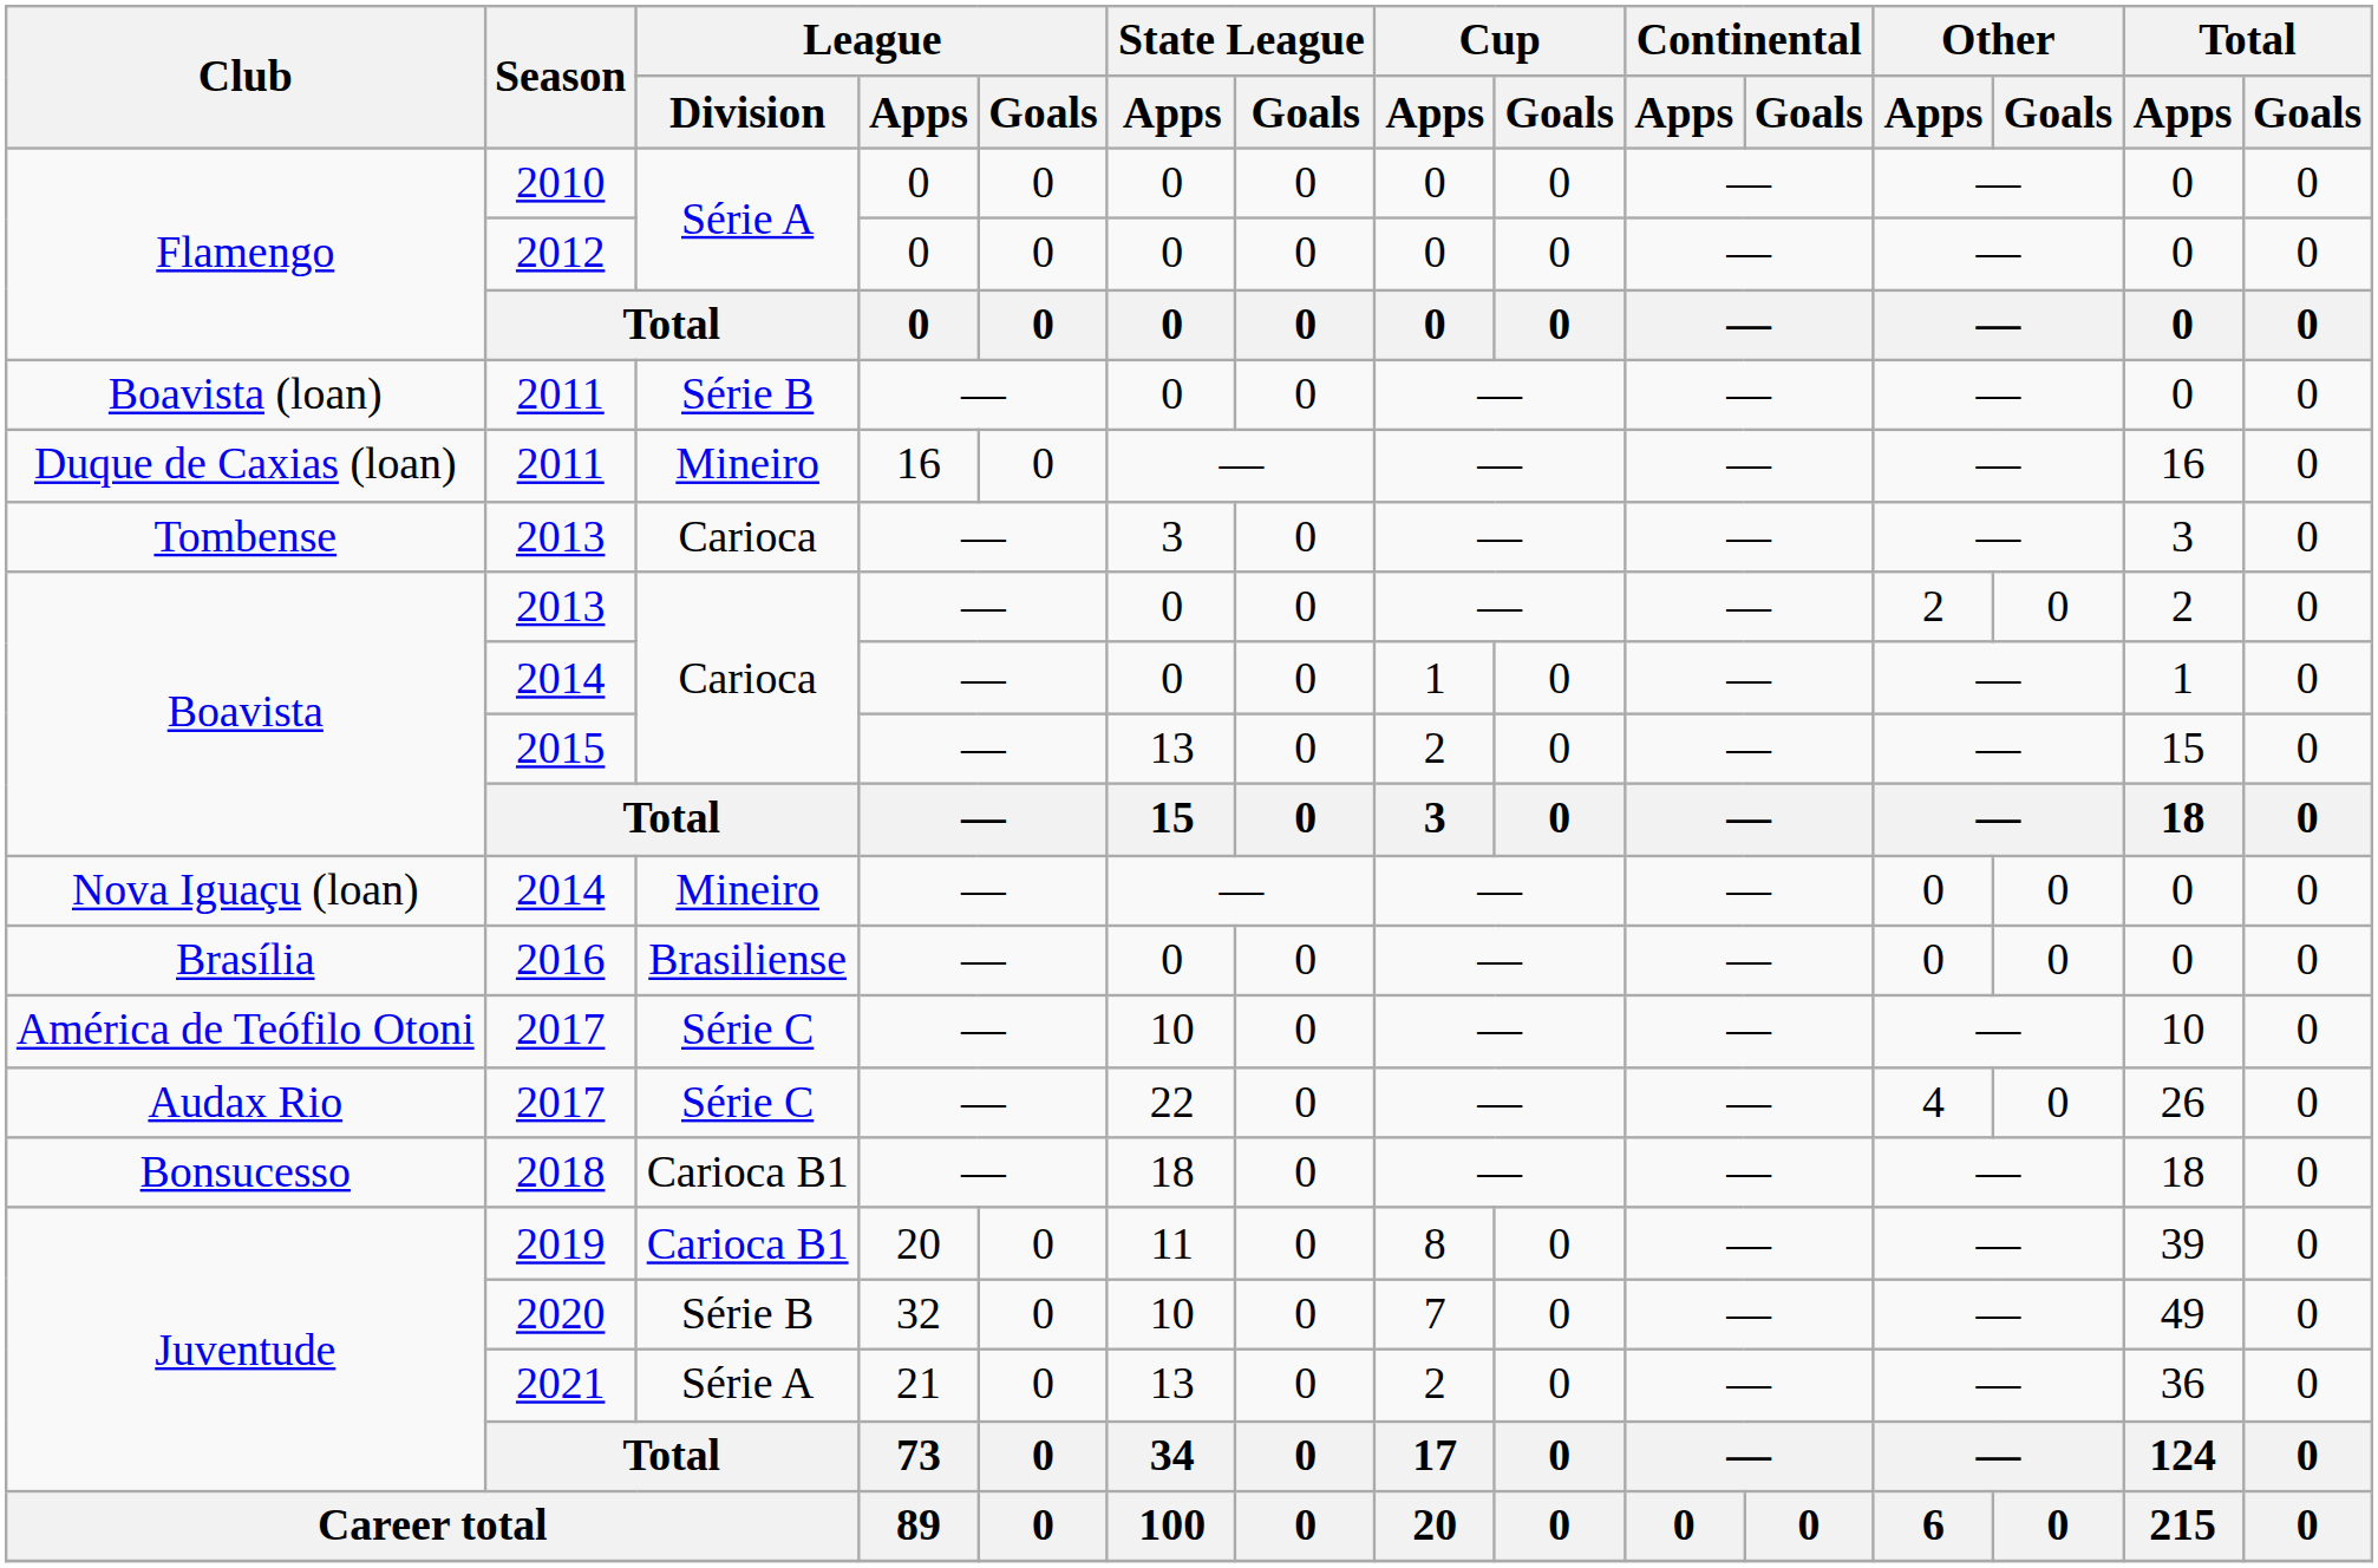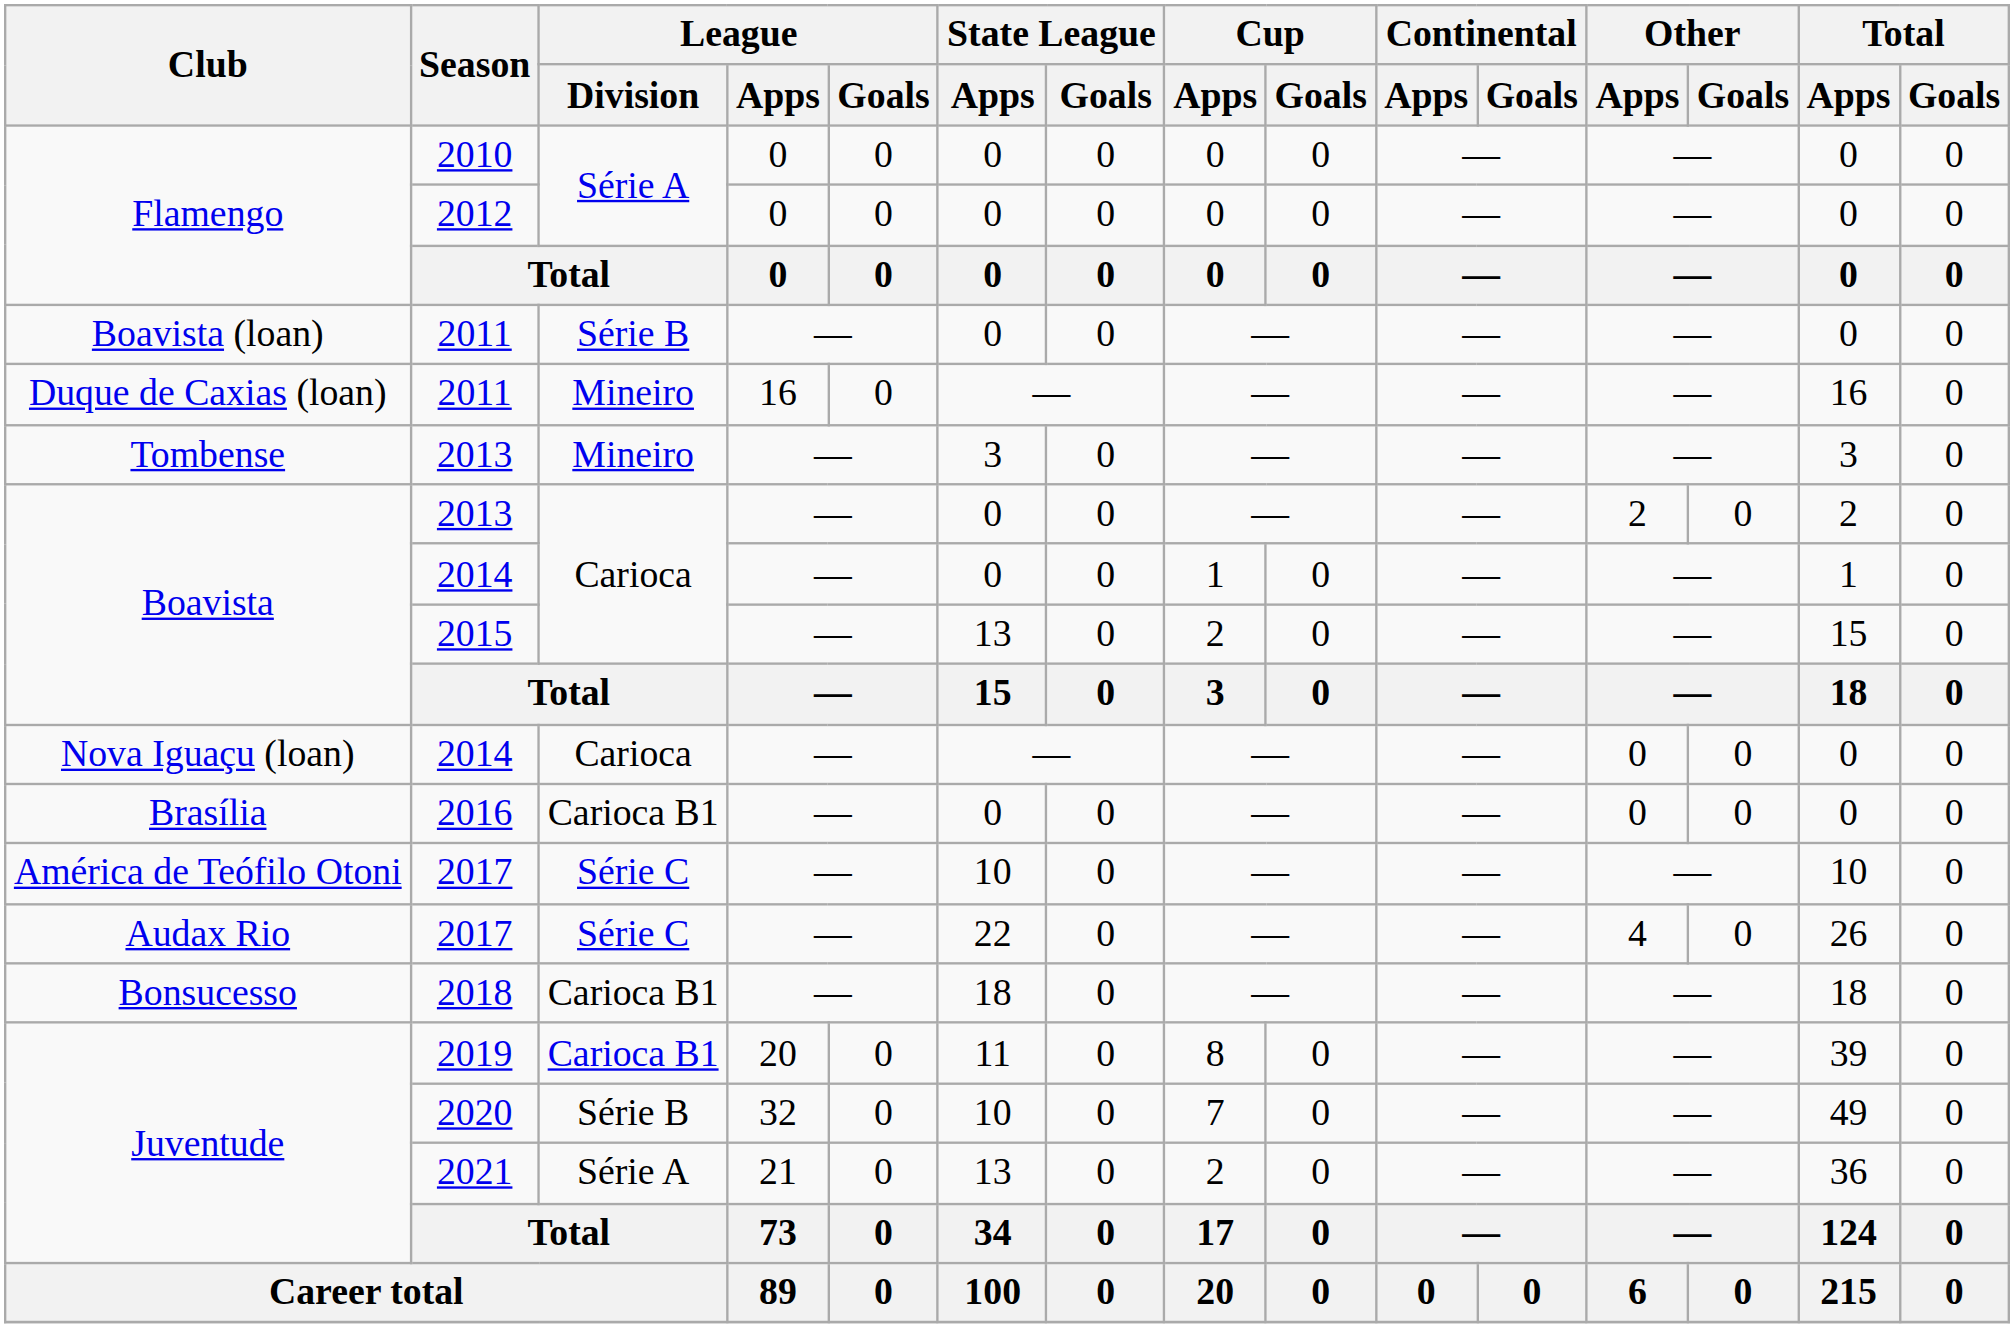 <table class="wikitable" style="text-align: center;">
 <tr>
 <th rowspan="2">Club</th>
 <th rowspan="2">Season</th>
 <th colspan="3">League</th>
 <th colspan="2">State League</th>
 <th colspan="2">Cup</th>
 <th colspan="2">Continental</th>
 <th colspan="2">Other</th>
 <th colspan="2">Total</th>
 </tr>
 <tr>
 <th>Division</th>
 <th>Apps</th>
 <th>Goals</th>
 <th>Apps</th>
 <th>Goals</th>
 <th>Apps</th>
 <th>Goals</th>
 <th>Apps</th>
 <th>Goals</th>
 <th>Apps</th>
 <th>Goals</th>
 <th>Apps</th>
 <th>Goals</th>
 </tr>
 <tr>
 <td rowspan="3" valign="center"><a href='#'>Flamengo</a></td>
 <td><a href='#'>2010</a></td>
 <td rowspan="2" valign="center"><a href='#'>Série A</a></td>
 <td>0</td>
 <td>0</td>
 <td>0</td>
 <td>0</td>
 <td>0</td>
 <td>0</td>
 <td colspan="2">—</td>
 <td colspan="2">—</td>
 <td>0</td>
 <td>0</td>
 </tr>
 <tr>
 <td><a href='#'>2012</a></td>
 <td>0</td>
 <td>0</td>
 <td>0</td>
 <td>0</td>
 <td>0</td>
 <td>0</td>
 <td colspan="2">—</td>
 <td colspan="2">—</td>
 <td>0</td>
 <td>0</td>
 </tr>
 <tr>
 <th colspan="2">Total</th>
 <th>0</th>
 <th>0</th>
 <th>0</th>
 <th>0</th>
 <th>0</th>
 <th>0</th>
 <th colspan="2">—</th>
 <th colspan="2">—</th>
 <th>0</th>
 <th>0</th>
 </tr>
 <tr>
 <td valign="center"><a href='#'>Boavista</a> (loan)</td>
 <td><a href='#'>2011</a></td>
 <td valign="center"><a href='#'>Série B</a></td>
 <td colspan="2">—</td>
 <td>0</td>
 <td>0</td>
 <td colspan="2">—</td>
 <td colspan="2">—</td>
 <td colspan="2">—</td>
 <td>0</td>
 <td>0</td>
 </tr>
 <tr>
 <td valign="center"><a href='#'>Duque de Caxias</a> (loan)</td>
 <td><a href='#'>2011</a></td>
 <td valign="center"><a href='#'>Mineiro</a></td>
 <td>16</td>
 <td>0</td>
 <td colspan="2">—</td>
 <td colspan="2">—</td>
 <td colspan="2">—</td>
 <td colspan="2">—</td>
 <td>16</td>
 <td>0</td>
 </tr>
 <tr>
 <td valign="center"><a href='#'>Tombense</a></td>
 <td><a href='#'>2013</a></td>
-<td valign="center">Carioca</td>
+<td valign="center"><a href='#'>Mineiro</a></td>
 <td colspan="2">—</td>
 <td>3</td>
 <td>0</td>
 <td colspan="2">—</td>
 <td colspan="2">—</td>
 <td colspan="2">—</td>
 <td>3</td>
 <td>0</td>
 </tr>
 <tr>
 <td rowspan="4" valign="center"><a href='#'>Boavista</a></td>
 <td><a href='#'>2013</a></td>
 <td rowspan="3" valign="center">Carioca</td>
 <td colspan="2">—</td>
 <td>0</td>
 <td>0</td>
 <td colspan="2">—</td>
 <td colspan="2">—</td>
 <td>2</td>
 <td>0</td>
 <td>2</td>
 <td>0</td>
 </tr>
 <tr>
 <td><a href='#'>2014</a></td>
 <td colspan="2">—</td>
 <td>0</td>
 <td>0</td>
 <td>1</td>
 <td>0</td>
 <td colspan="2">—</td>
 <td colspan="2">—</td>
 <td>1</td>
 <td>0</td>
 </tr>
 <tr>
 <td><a href='#'>2015</a></td>
 <td colspan="2">—</td>
 <td>13</td>
 <td>0</td>
 <td>2</td>
 <td>0</td>
 <td colspan="2">—</td>
 <td colspan="2">—</td>
 <td>15</td>
 <td>0</td>
 </tr>
 <tr>
 <th colspan="2">Total</th>
 <th colspan="2">—</th>
 <th>15</th>
 <th>0</th>
 <th>3</th>
 <th>0</th>
 <th colspan="2">—</th>
 <th colspan="2">—</th>
 <th>18</th>
 <th>0</th>
 </tr>
 <tr>
 <td valign="center"><a href='#'>Nova Iguaçu</a> (loan)</td>
 <td><a href='#'>2014</a></td>
-<td valign="center"><a href='#'>Mineiro</a></td>
+<td valign="center">Carioca</td>
 <td colspan="2">—</td>
 <td colspan="2">—</td>
 <td colspan="2">—</td>
 <td colspan="2">—</td>
 <td>0</td>
 <td>0</td>
 <td>0</td>
 <td>0</td>
 </tr>
 <tr>
 <td valign="center"><a href='#'>Brasília</a></td>
 <td><a href='#'>2016</a></td>
-<td valign="center"><a href='#'>Brasiliense</a></td>
+<td valign="center">Carioca B1</td>
 <td colspan="2">—</td>
 <td>0</td>
 <td>0</td>
 <td colspan="2">—</td>
 <td colspan="2">—</td>
 <td>0</td>
 <td>0</td>
 <td>0</td>
 <td>0</td>
 </tr>
 <tr>
 <td valign="center"><a href='#'>América de Teófilo Otoni</a></td>
 <td><a href='#'>2017</a></td>
 <td valign="center"><a href='#'>Série C</a></td>
 <td colspan="2">—</td>
 <td>10</td>
 <td>0</td>
 <td colspan="2">—</td>
 <td colspan="2">—</td>
 <td colspan="2">—</td>
 <td>10</td>
 <td>0</td>
 </tr>
 <tr>
 <td valign="center"><a href='#'>Audax Rio</a></td>
 <td><a href='#'>2017</a></td>
 <td valign="center"><a href='#'>Série C</a></td>
 <td colspan="2">—</td>
 <td>22</td>
 <td>0</td>
 <td colspan="2">—</td>
 <td colspan="2">—</td>
 <td>4</td>
 <td>0</td>
 <td>26</td>
 <td>0</td>
 </tr>
 <tr>
 <td valign="center"><a href='#'>Bonsucesso</a></td>
 <td><a href='#'>2018</a></td>
 <td valign="center">Carioca B1</td>
 <td colspan="2">—</td>
 <td>18</td>
 <td>0</td>
 <td colspan="2">—</td>
 <td colspan="2">—</td>
 <td colspan="2">—</td>
 <td>18</td>
 <td>0</td>
 </tr>
 <tr>
 <td rowspan="4" valign="center"><a href='#'>Juventude</a></td>
 <td><a href='#'>2019</a></td>
 <td rowspan="1" valign="center"><a href='#'>Carioca B1</a></td>
 <td>20</td>
 <td>0</td>
 <td>11</td>
 <td>0</td>
 <td>8</td>
 <td>0</td>
 <td colspan="2">—</td>
 <td colspan="2">—</td>
 <td>39</td>
 <td>0</td>
 </tr>
 <tr>
 <td><a href='#'>2020</a></td>
 <td valign="center">Série B</td>
 <td>32</td>
 <td>0</td>
 <td>10</td>
 <td>0</td>
 <td>7</td>
 <td>0</td>
 <td colspan="2">—</td>
 <td colspan="2">—</td>
 <td>49</td>
 <td>0</td>
 </tr>
 <tr>
 <td><a href='#'>2021</a></td>
 <td valign="center">Série A</td>
 <td>21</td>
 <td>0</td>
 <td>13</td>
 <td>0</td>
 <td>2</td>
 <td>0</td>
 <td colspan="2">—</td>
 <td colspan="2">—</td>
 <td>36</td>
 <td>0</td>
 </tr>
 <tr>
 <th colspan="2">Total</th>
 <th>73</th>
 <th>0</th>
 <th>34</th>
 <th>0</th>
 <th>17</th>
 <th>0</th>
 <th colspan="2">—</th>
 <th colspan="2">—</th>
 <th>124</th>
 <th>0</th>
 </tr>
 <tr>
 <th colspan="3"><strong>Career total</strong></th>
 <th>89</th>
 <th>0</th>
 <th>100</th>
 <th>0</th>
 <th>20</th>
 <th>0</th>
 <th>0</th>
 <th>0</th>
 <th>6</th>
 <th>0</th>
 <th>215</th>
 <th>0</th>
 </tr>
 <tr>
 </tr>
 </table>
